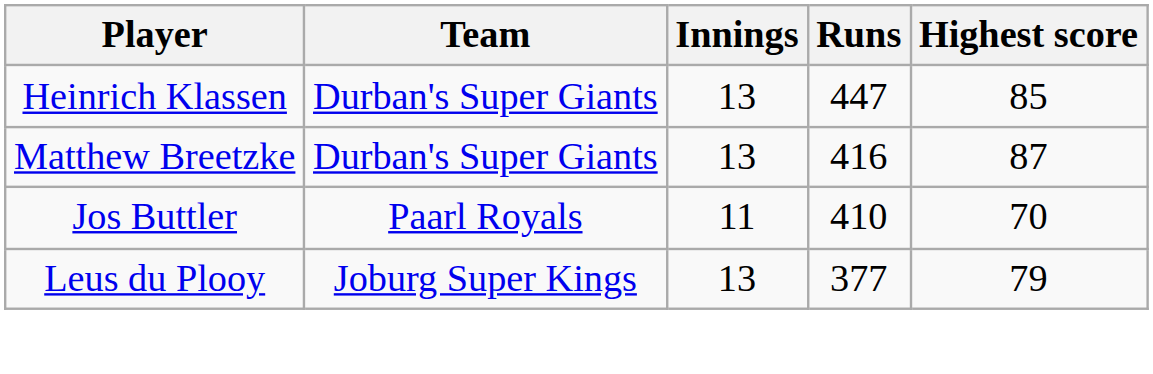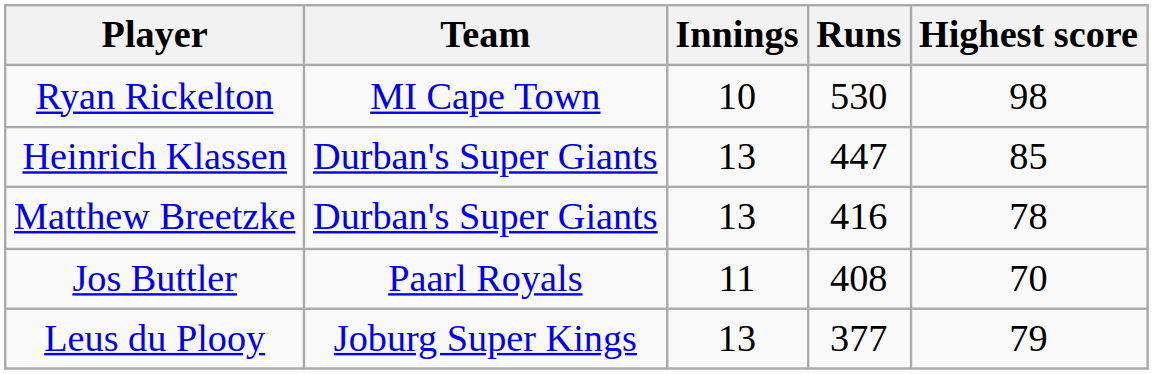 <table class="wikitable" style="text-align:center">
 <tr>
 <th>Player</th>
 <th>Team</th>
 <th>Innings</th>
 <th>Runs</th>
 <th>Highest score</th>
+</tr>
+<tr>
+<td><a href='#'>Ryan Rickelton</a></td>
+<td><a href='#'>MI Cape Town</a></td>
+<td>10</td>
+<td>530</td>
+<td>98</td>
 </tr>
 <tr>
 <td><a href='#'>Heinrich Klassen</a></td>
 <td><a href='#'>Durban's Super Giants</a></td>
 <td>13</td>
 <td>447</td>
 <td>85</td>
 </tr>
 <tr>
 <td><a href='#'>Matthew Breetzke</a></td>
 <td><a href='#'>Durban's Super Giants</a></td>
 <td>13</td>
 <td>416</td>
-<td>87</td>
+<td>78</td>
 </tr>
 <tr>
 <td><a href='#'>Jos Buttler</a></td>
 <td><a href='#'>Paarl Royals</a></td>
 <td>11</td>
-<td>410</td>
+<td>408</td>
 <td>70</td>
 </tr>
 <tr>
 <td><a href='#'>Leus du Plooy</a></td>
 <td><a href='#'>Joburg Super Kings</a></td>
 <td>13</td>
 <td>377</td>
 <td>79</td>
 </tr>
 </table>
